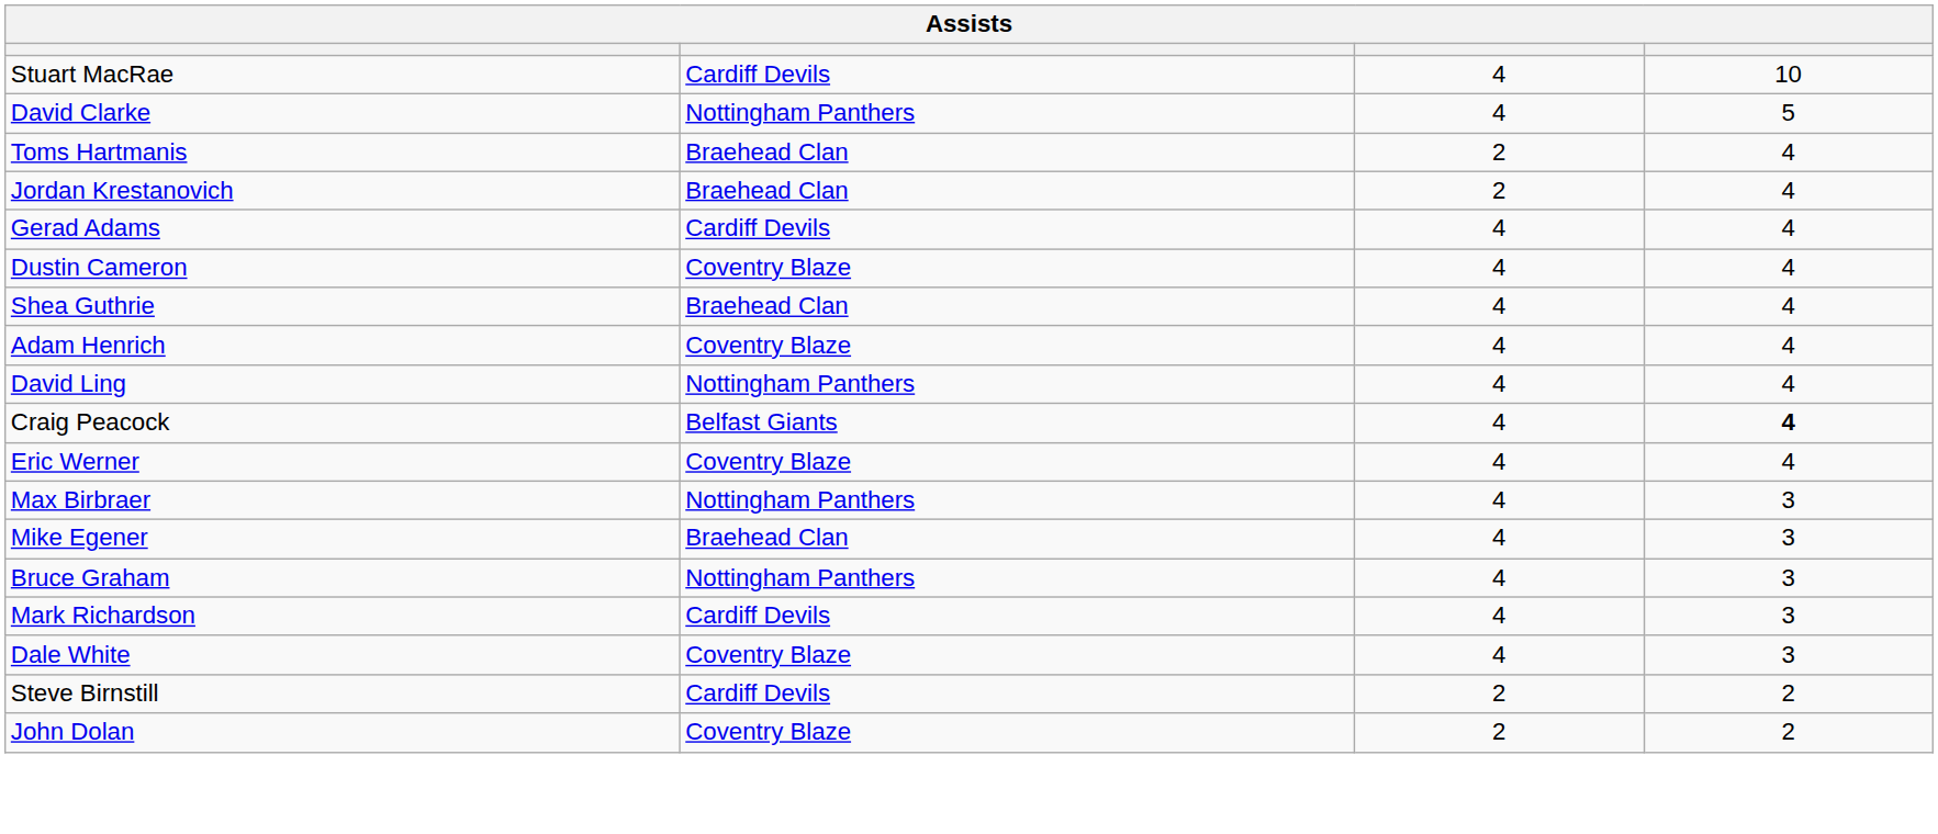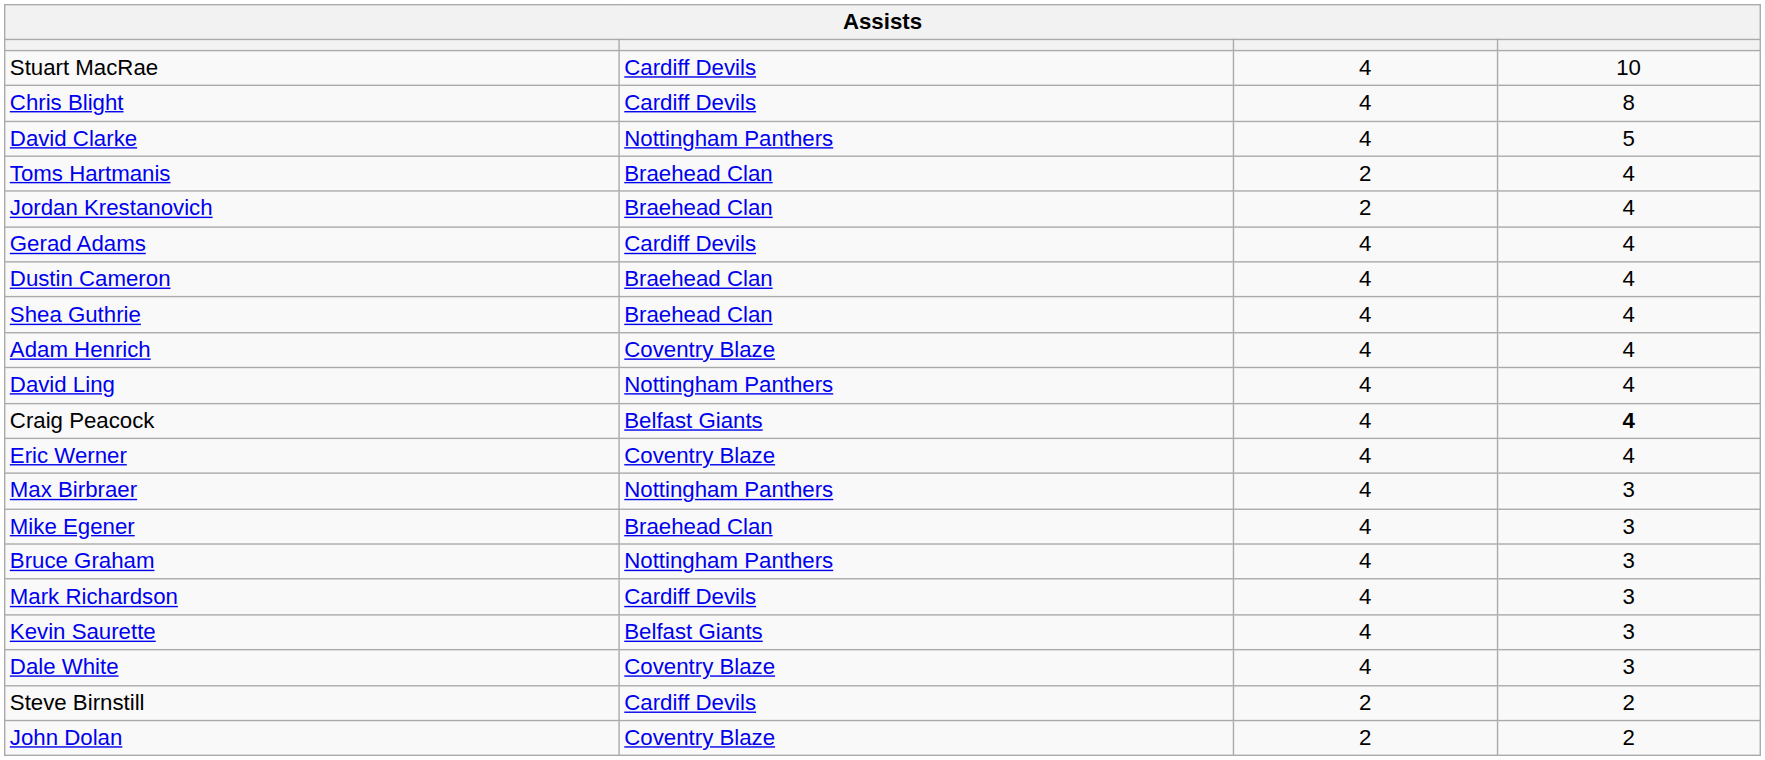 <table class="wikitable collapsible collapsed" style="width: 100%">
 <tr>
 <th colspan=4>Assists</th>
 </tr>
 <tr>
 <th width="35%"></th>
 <th width="35%"></th>
 <th width="15%"></th>
 <th width="15%"></th>
 </tr>
 <tr align=center>
 <td align=left> Stuart MacRae</td>
 <td align=left><a href='#'>Cardiff Devils</a></td>
 <td>4</td>
 <td>10</td>
+</tr>
+<tr align=center>
+<td align=left> <a href='#'>Chris Blight</a></td>
+<td align=left><a href='#'>Cardiff Devils</a></td>
+<td>4</td>
+<td>8</td>
 </tr>
 <tr align=center>
 <td align=left> <a href='#'>David Clarke</a></td>
 <td align=left><a href='#'>Nottingham Panthers</a></td>
 <td>4</td>
 <td>5</td>
 </tr>
 <tr align=center>
 <td align=left> <a href='#'>Toms Hartmanis</a></td>
 <td align=left><a href='#'>Braehead Clan</a></td>
 <td>2</td>
 <td>4</td>
 </tr>
 <tr align=center>
 <td align=left> <a href='#'>Jordan Krestanovich</a></td>
 <td align=left><a href='#'>Braehead Clan</a></td>
 <td>2</td>
 <td>4</td>
 </tr>
 <tr align=center>
 <td align=left> <a href='#'>Gerad Adams</a></td>
 <td align=left><a href='#'>Cardiff Devils</a></td>
 <td>4</td>
 <td>4</td>
 </tr>
 <tr align=center>
 <td align=left> <a href='#'>Dustin Cameron</a></td>
-<td align=left><a href='#'>Coventry Blaze</a></td>
+<td align=left><a href='#'>Braehead Clan</a></td>
 <td>4</td>
 <td>4</td>
 </tr>
 <tr align=center>
 <td align=left> <a href='#'>Shea Guthrie</a></td>
 <td align=left><a href='#'>Braehead Clan</a></td>
 <td>4</td>
 <td>4</td>
 </tr>
 <tr align=center>
 <td align=left> <a href='#'>Adam Henrich</a></td>
 <td align=left><a href='#'>Coventry Blaze</a></td>
 <td>4</td>
 <td>4</td>
 </tr>
 <tr align=center>
 <td align=left> <a href='#'>David Ling</a></td>
 <td align=left><a href='#'>Nottingham Panthers</a></td>
 <td>4</td>
 <td>4</td>
 </tr>
 <tr align=center>
 <td align=left> Craig Peacock</td>
 <td align=left><a href='#'>Belfast Giants</a></td>
 <td>4</td>
 <td><strong>4</strong></td>
 </tr>
 <tr align=center>
 <td align=left> <a href='#'>Eric Werner</a></td>
 <td align=left><a href='#'>Coventry Blaze</a></td>
 <td>4</td>
 <td>4</td>
 </tr>
 <tr align=center>
 <td align=left> <a href='#'>Max Birbraer</a></td>
 <td align=left><a href='#'>Nottingham Panthers</a></td>
 <td>4</td>
 <td>3</td>
 </tr>
 <tr align=center>
 <td align=left> <a href='#'>Mike Egener</a></td>
 <td align=left><a href='#'>Braehead Clan</a></td>
 <td>4</td>
 <td>3</td>
 </tr>
 <tr align=center>
 <td align=left> <a href='#'>Bruce Graham</a></td>
 <td align=left><a href='#'>Nottingham Panthers</a></td>
 <td>4</td>
 <td>3</td>
 </tr>
 <tr align=center>
 <td align=left> <a href='#'>Mark Richardson</a></td>
 <td align=left><a href='#'>Cardiff Devils</a></td>
 <td>4</td>
 <td>3</td>
 </tr>
 <tr align=center>
+<td align=left> <a href='#'>Kevin Saurette</a></td>
+<td align=left><a href='#'>Belfast Giants</a></td>
+<td>4</td>
+<td>3</td>
+</tr>
+<tr align=center>
 <td align=left> <a href='#'>Dale White</a></td>
 <td align=left><a href='#'>Coventry Blaze</a></td>
 <td>4</td>
 <td>3</td>
 </tr>
 <tr align=center>
 <td align=left> Steve Birnstill</td>
 <td align=left><a href='#'>Cardiff Devils</a></td>
 <td>2</td>
 <td>2</td>
 </tr>
 <tr align=center>
 <td align=left> <a href='#'>John Dolan</a></td>
 <td align=left><a href='#'>Coventry Blaze</a></td>
 <td>2</td>
 <td>2</td>
 </tr>
 </table>
